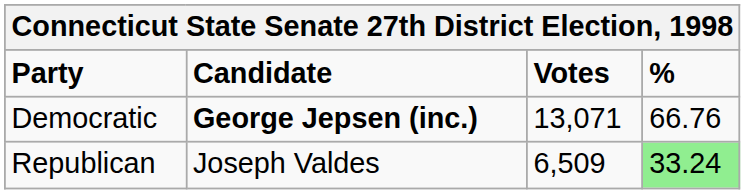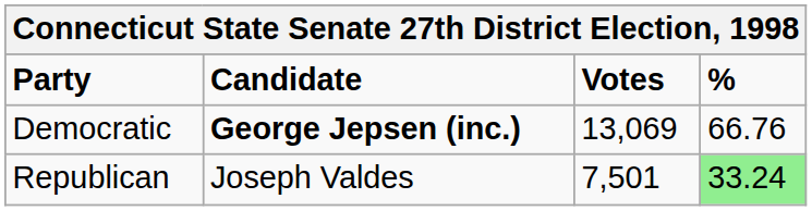 <table class="wikitable">
 <tr>
 <th colspan="4">Connecticut State Senate 27th District Election, 1998</th>
 </tr>
 <tr>
 <td><strong>Party</strong></td>
 <td><strong>Candidate</strong></td>
 <td><strong>Votes</strong></td>
 <td><strong>%</strong></td>
 </tr>
 <tr>
 <td>Democratic</td>
 <td><strong>George Jepsen (inc.)</strong></td>
-<td>13,071</td>
+<td>13,069</td>
 <td>66.76</td>
 </tr>
 <tr>
 <td>Republican</td>
 <td>Joseph Valdes</td>
-<td>6,509</td>
+<td>7,501</td>
 <td style="background: lightgreen;">33.24</td>
 </tr>
 </table>
